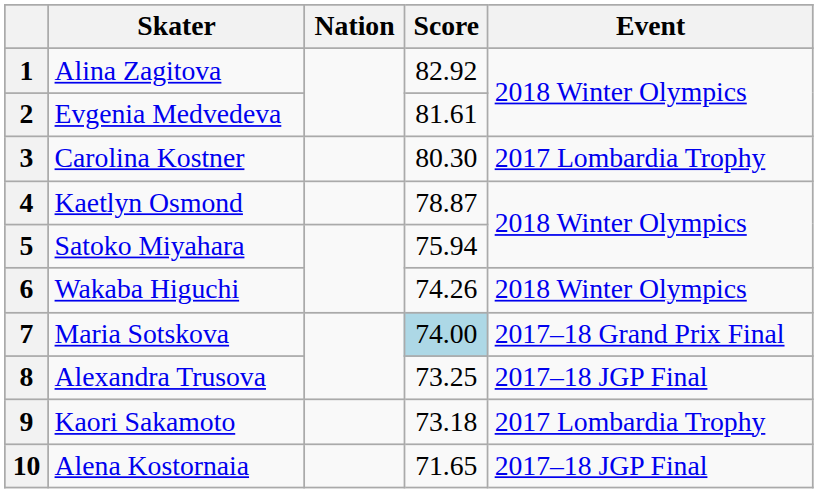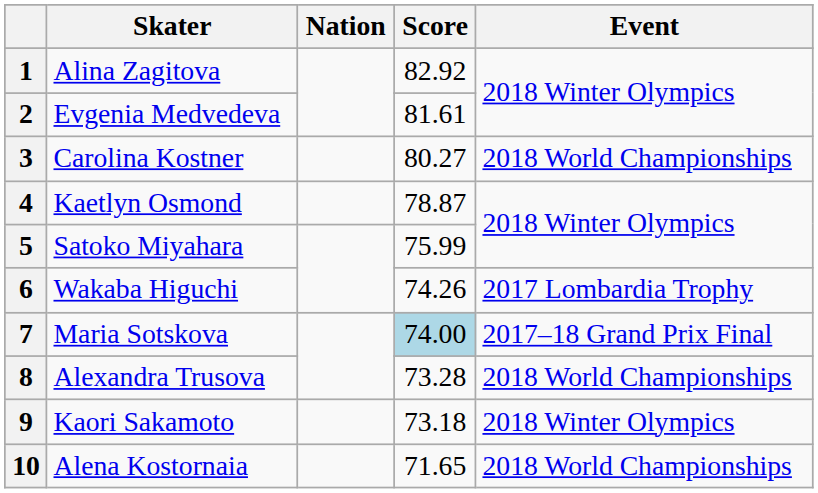 <table class="wikitable sortable" style="text-align:left; width:75%">
 <tr>
 <th scope="col"></th>
 <th scope="col">Skater</th>
 <th scope="col">Nation</th>
 <th scope="col">Score</th>
 <th scope="col">Event</th>
 </tr>
 <tr>
 <th scope="row">1</th>
 <td><a href='#'>Alina Zagitova</a></td>
 <td rowspan="2"></td>
 <td style="text-align:center;">82.92</td>
 <td rowspan="2"><a href='#'>2018 Winter Olympics</a></td>
 </tr>
 <tr>
 <th scope="row">2</th>
 <td><a href='#'>Evgenia Medvedeva</a></td>
 <td style="text-align:center;">81.61</td>
 </tr>
 <tr>
 <th scope="row">3</th>
 <td><a href='#'>Carolina Kostner</a></td>
 <td></td>
-<td style="text-align:center;">80.30</td>
-<td><a href='#'>2017 Lombardia Trophy</a></td>
+<td style="text-align:center;">80.27</td>
+<td><a href='#'>2018 World Championships</a></td>
 </tr>
 <tr>
 <th scope="row">4</th>
 <td><a href='#'>Kaetlyn Osmond</a></td>
 <td></td>
 <td style="text-align:center;">78.87</td>
 <td rowspan="2"><a href='#'>2018 Winter Olympics</a></td>
 </tr>
 <tr>
 <th scope="row">5</th>
 <td><a href='#'>Satoko Miyahara</a></td>
 <td rowspan="2"></td>
-<td style="text-align:center;">75.94</td>
+<td style="text-align:center;">75.99</td>
 </tr>
 <tr>
 <th scope="row">6</th>
 <td><a href='#'>Wakaba Higuchi</a></td>
 <td style="text-align:center;">74.26</td>
-<td><a href='#'>2018 Winter Olympics</a></td>
+<td><a href='#'>2017 Lombardia Trophy</a></td>
 </tr>
 <tr>
 <th scope="row">7</th>
 <td><a href='#'>Maria Sotskova</a></td>
 <td rowspan="2"></td>
 <td style="background: lightblue; text-align:center;">74.00</td>
 <td><a href='#'>2017–18 Grand Prix Final</a></td>
 </tr>
 <tr>
 <th scope="row">8</th>
 <td><a href='#'>Alexandra Trusova</a></td>
-<td style="text-align:center;">73.25</td>
-<td><a href='#'>2017–18 JGP Final</a></td>
+<td style="text-align:center;">73.28</td>
+<td><a href='#'>2018 World Championships</a></td>
 </tr>
 <tr>
 <th scope="row">9</th>
 <td><a href='#'>Kaori Sakamoto</a></td>
 <td></td>
 <td style="text-align:center;">73.18</td>
-<td><a href='#'>2017 Lombardia Trophy</a></td>
+<td><a href='#'>2018 Winter Olympics</a></td>
 </tr>
 <tr>
 <th scope="row">10</th>
 <td><a href='#'>Alena Kostornaia</a></td>
 <td></td>
 <td style="text-align:center;">71.65</td>
-<td><a href='#'>2017–18 JGP Final</a></td>
+<td><a href='#'>2018 World Championships</a></td>
 </tr>
 </table>
